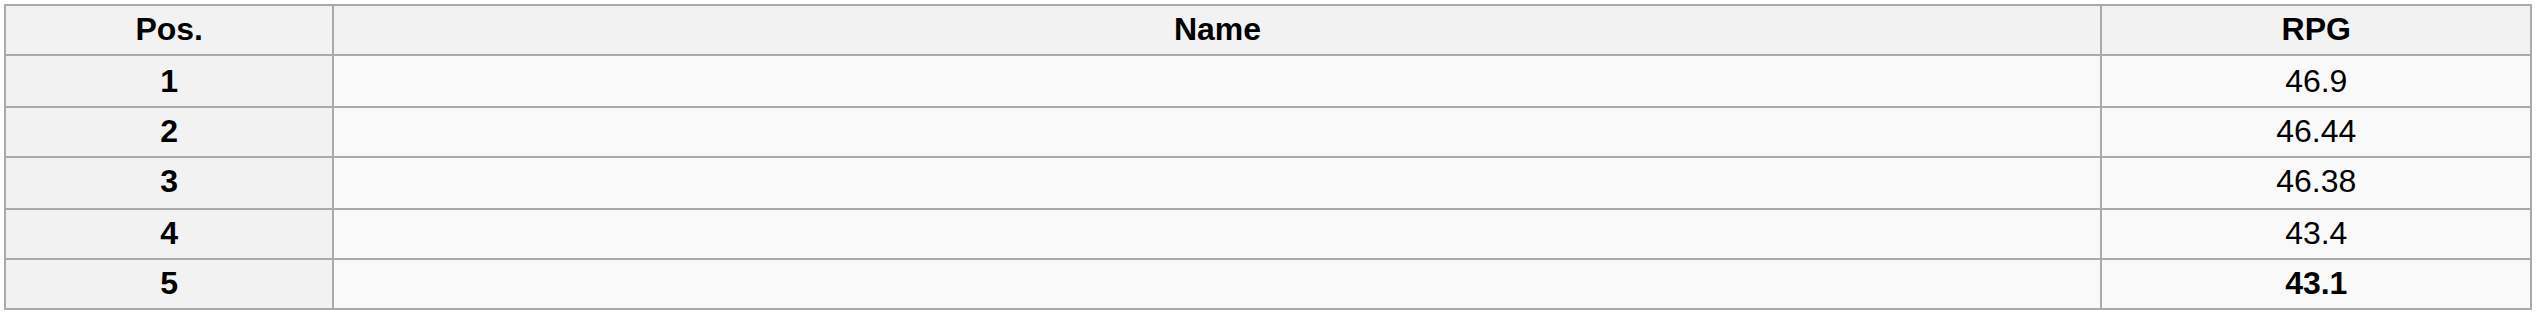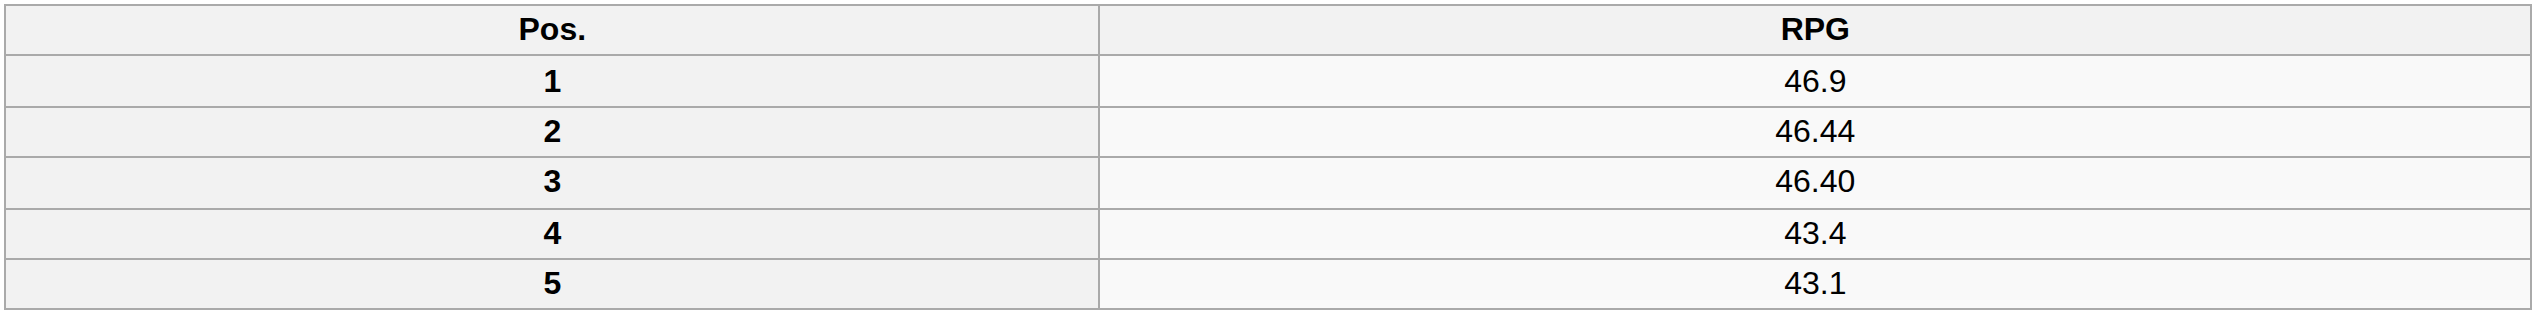 <table class=wikitable width=100% style="text-align:center;">
 <tr>
 <th width="13%">Pos.</th>
-<th width="70%">Name</th>
 <th width="17%">RPG</th>
 </tr>
 <tr>
 <th>1</th>
-<td align=left></td>
 <td>46.9</td>
 </tr>
 <tr>
 <th>2</th>
-<td align=left></td>
 <td>46.44</td>
 </tr>
 <tr>
 <th>3</th>
-<td align=left></td>
-<td>46.38</td>
+<td>46.40</td>
 </tr>
 <tr>
 <th>4</th>
-<td align=left></td>
 <td>43.4</td>
 </tr>
 <tr>
 <th>5</th>
-<td align=left></td>
-<td><strong>43.1</strong></td>
+<td>43.1</td>
 </tr>
 </table>
